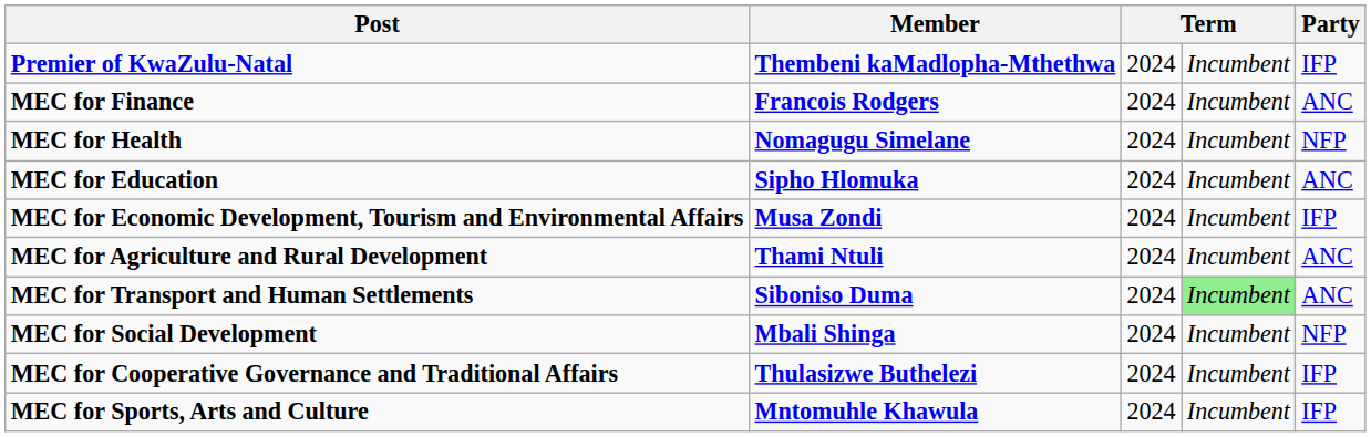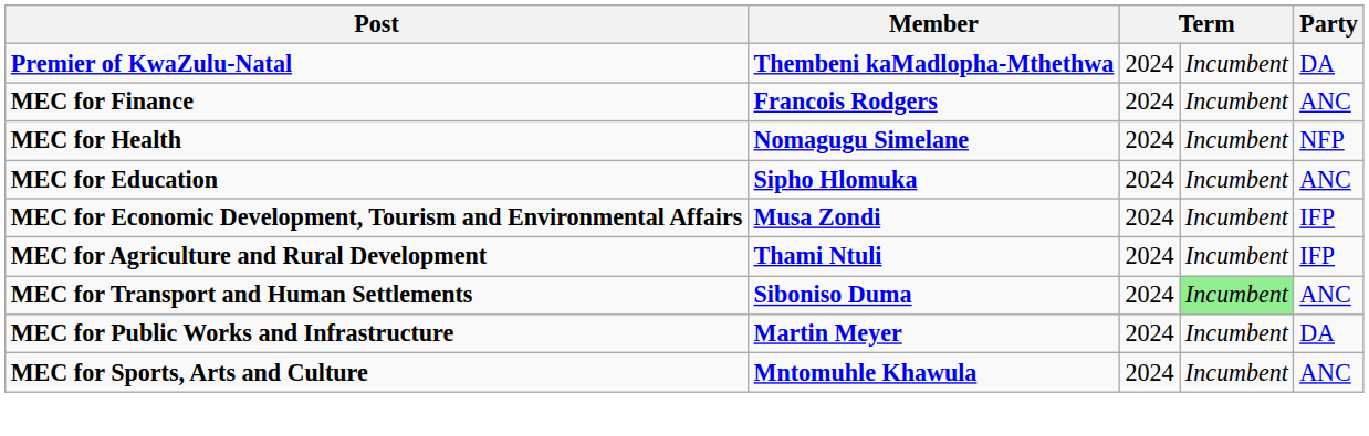 <table class="wikitable">
 <tr>
 <th>Post</th>
 <th>Member</th>
 <th colspan="2">Term</th>
 <th>Party</th>
 </tr>
 <tr>
 <td><strong><a href='#'>Premier of KwaZulu-Natal</a></strong></td>
 <td><strong><a href='#'>Thembeni kaMadlopha-Mthethwa</a></strong></td>
 <td>2024</td>
 <td><em>Incumbent</em></td>
-<td><a href='#'>IFP</a></td>
+<td><a href='#'>DA</a></td>
 </tr>
 <tr>
 <td><strong>MEC for Finance</strong></td>
 <td><strong><a href='#'>Francois Rodgers</a></strong></td>
 <td>2024</td>
 <td><em>Incumbent</em></td>
 <td><a href='#'>ANC</a></td>
 </tr>
 <tr>
 <td><strong>MEC for Health</strong></td>
 <td><strong><a href='#'>Nomagugu Simelane</a></strong></td>
 <td>2024</td>
 <td><em>Incumbent</em></td>
 <td><a href='#'>NFP</a></td>
 </tr>
 <tr>
 <td><strong>MEC for Education</strong></td>
 <td><strong><a href='#'>Sipho Hlomuka</a></strong></td>
 <td>2024</td>
 <td><em>Incumbent</em></td>
 <td><a href='#'>ANC</a></td>
 </tr>
 <tr>
 <td><strong>MEC for Economic Development, Tourism and Environmental Affairs</strong></td>
 <td><strong><a href='#'>Musa Zondi</a></strong></td>
 <td>2024</td>
 <td><em>Incumbent</em></td>
 <td><a href='#'>IFP</a></td>
 </tr>
 <tr>
 <td><strong>MEC for Agriculture and Rural Development</strong></td>
 <td><strong><a href='#'>Thami Ntuli</a></strong></td>
 <td>2024</td>
 <td><em>Incumbent</em></td>
-<td><a href='#'>ANC</a></td>
+<td><a href='#'>IFP</a></td>
 </tr>
 <tr>
 <td><strong>MEC for Transport and Human Settlements</strong></td>
 <td><strong><a href='#'>Siboniso Duma</a></strong></td>
 <td>2024</td>
 <td style="background: lightgreen;"><em>Incumbent</em></td>
 <td><a href='#'>ANC</a></td>
 </tr>
 <tr>
-<td><strong>MEC for Social Development</strong></td>
-<td><strong><a href='#'>Mbali Shinga</a></strong></td>
+<td><strong>MEC for Public Works and Infrastructure</strong></td>
+<td><strong><a href='#'>Martin Meyer</a></strong></td>
 <td>2024</td>
 <td><em>Incumbent</em></td>
-<td><a href='#'>NFP</a></td>
-</tr>
-<tr>
-<td><strong>MEC for Cooperative Governance and Traditional Affairs</strong></td>
-<td><strong><a href='#'>Thulasizwe Buthelezi</a></strong></td>
-<td>2024</td>
-<td><em>Incumbent</em></td>
-<td><a href='#'>IFP</a></td>
+<td><a href='#'>DA</a></td>
 </tr>
 <tr>
 <td><strong>MEC for Sports, Arts and Culture</strong></td>
 <td><strong><a href='#'>Mntomuhle Khawula</a></strong></td>
 <td>2024</td>
 <td><em>Incumbent</em></td>
-<td><a href='#'>IFP</a></td>
+<td><a href='#'>ANC</a></td>
 </tr>
 </table>
